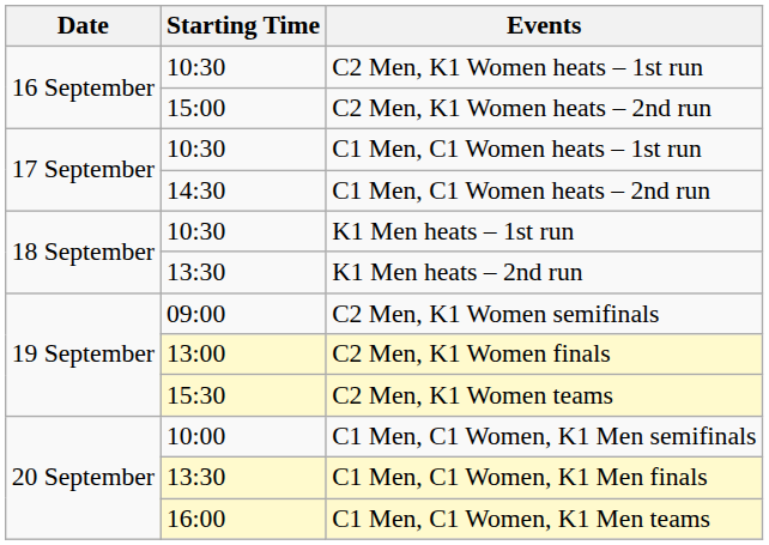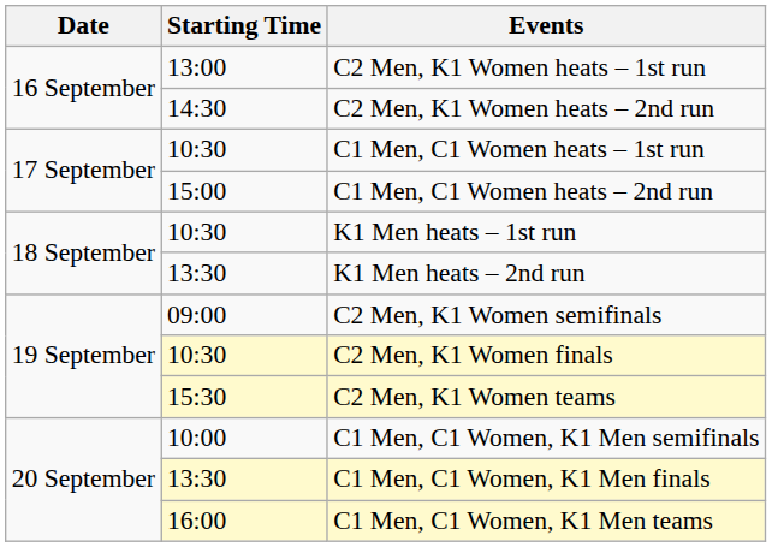 <table class="wikitable">
 <tr>
 <th>Date</th>
 <th>Starting Time</th>
 <th>Events</th>
 </tr>
 <tr>
 <td rowspan=2>16 September</td>
-<td>10:30</td>
+<td>13:00</td>
 <td>C2 Men, K1 Women heats – 1st run</td>
 </tr>
 <tr>
-<td>15:00</td>
+<td>14:30</td>
 <td>C2 Men, K1 Women heats – 2nd run</td>
 </tr>
 <tr>
 <td rowspan=2>17 September</td>
 <td>10:30</td>
 <td>C1 Men, C1 Women heats – 1st run</td>
 </tr>
 <tr>
-<td>14:30</td>
+<td>15:00</td>
 <td>C1 Men, C1 Women heats – 2nd run</td>
 </tr>
 <tr>
 <td rowspan=2>18 September</td>
 <td>10:30</td>
 <td>K1 Men heats – 1st run</td>
 </tr>
 <tr>
 <td>13:30</td>
 <td>K1 Men heats – 2nd run</td>
 </tr>
 <tr>
 <td rowspan=3>19 September</td>
 <td>09:00</td>
 <td>C2 Men, K1 Women semifinals</td>
 </tr>
 <tr bgcolor=lemonchiffon>
-<td>13:00</td>
+<td>10:30</td>
 <td>C2 Men, K1 Women finals</td>
 </tr>
 <tr bgcolor=lemonchiffon>
 <td>15:30</td>
 <td>C2 Men, K1 Women teams</td>
 </tr>
 <tr>
 <td rowspan=3>20 September</td>
 <td>10:00</td>
 <td>C1 Men, C1 Women, K1 Men semifinals</td>
 </tr>
 <tr bgcolor=lemonchiffon>
 <td>13:30</td>
 <td>C1 Men, C1 Women, K1 Men finals</td>
 </tr>
 <tr bgcolor=lemonchiffon>
 <td>16:00</td>
 <td>C1 Men, C1 Women, K1 Men teams</td>
 </tr>
 </table>
